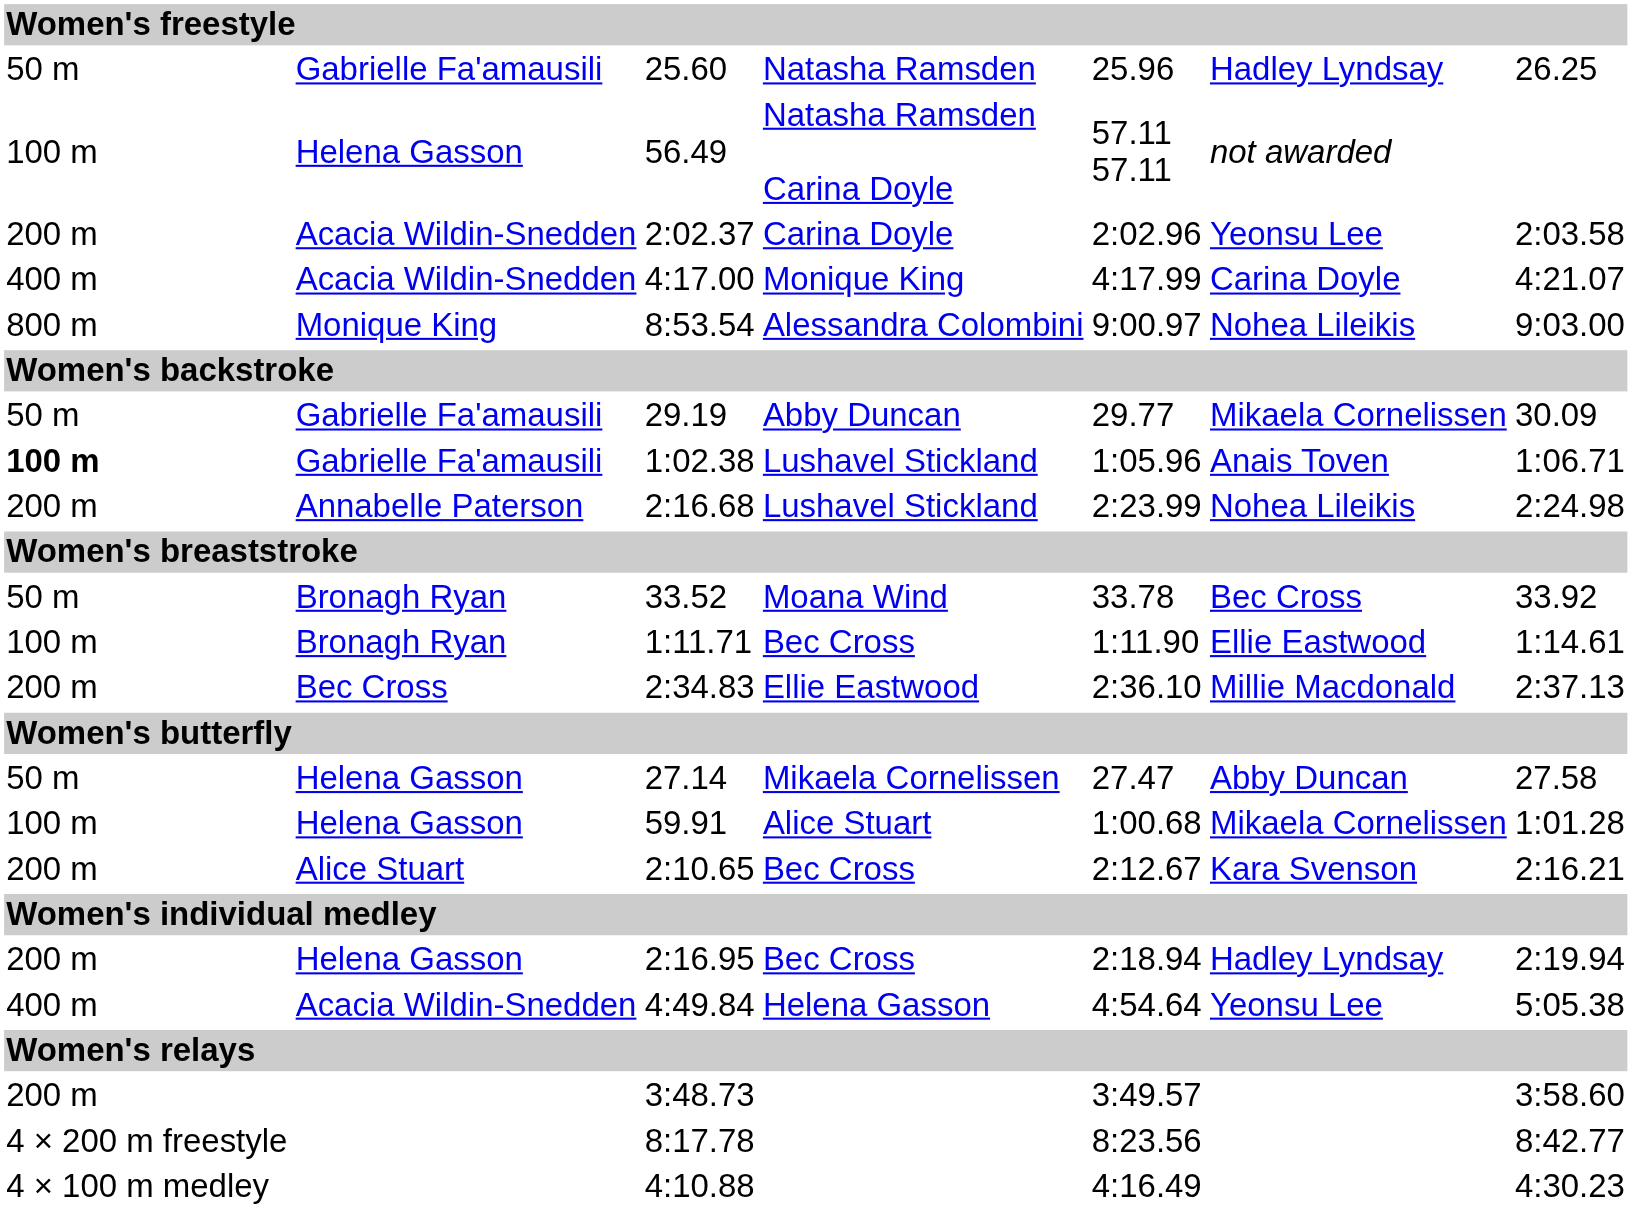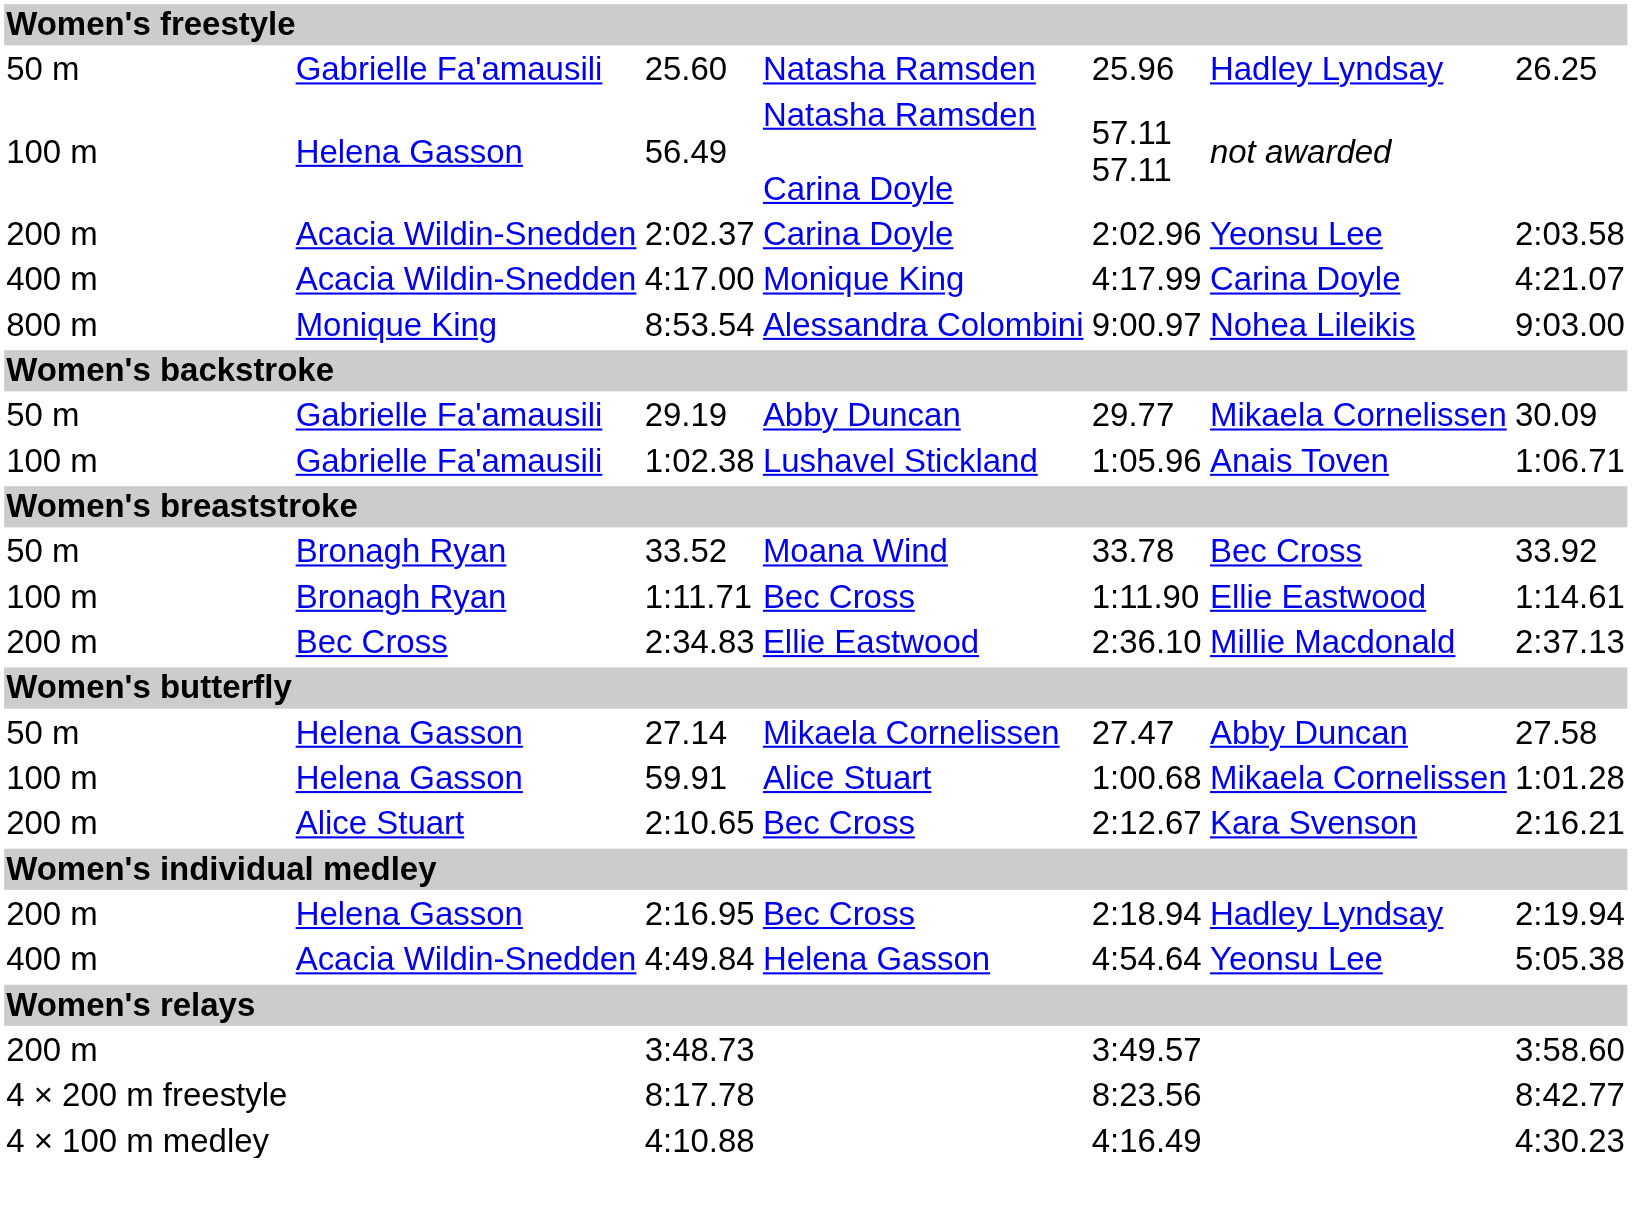 <table>
 <tr bgcolor="#cccccc">
 <td colspan=7><strong>Women's freestyle</strong></td>
 </tr>
 <tr>
 <td>50 m</td>
 <td><a href='#'>Gabrielle Fa'amausili</a> <br> </td>
 <td>25.60</td>
 <td><a href='#'>Natasha Ramsden</a> <br> </td>
 <td>25.96</td>
 <td><a href='#'>Hadley Lyndsay</a> <br> </td>
 <td>26.25</td>
 </tr>
 <tr>
 <td>100 m</td>
 <td><a href='#'>Helena Gasson</a> <br> </td>
 <td>56.49</td>
 <td><a href='#'>Natasha Ramsden</a> <br>  <br> <a href='#'>Carina Doyle</a> <br> </td>
 <td>57.11 <br> 57.11</td>
 <td><em>not awarded</em></td>
 <td></td>
 </tr>
 <tr>
 <td>200 m</td>
 <td><a href='#'>Acacia Wildin-Snedden</a> <br> </td>
 <td>2:02.37</td>
 <td><a href='#'>Carina Doyle</a> <br> </td>
 <td>2:02.96</td>
 <td><a href='#'>Yeonsu Lee</a> <br> </td>
 <td>2:03.58</td>
 </tr>
 <tr>
 <td>400 m</td>
 <td><a href='#'>Acacia Wildin-Snedden</a> <br> </td>
 <td>4:17.00</td>
 <td><a href='#'>Monique King</a> <br> </td>
 <td>4:17.99</td>
 <td><a href='#'>Carina Doyle</a> <br> </td>
 <td>4:21.07</td>
 </tr>
 <tr>
 <td>800 m</td>
 <td><a href='#'>Monique King</a> <br> </td>
 <td>8:53.54</td>
 <td><a href='#'>Alessandra Colombini</a> <br> </td>
 <td>9:00.97</td>
 <td><a href='#'>Nohea Lileikis</a> <br> </td>
 <td>9:03.00</td>
 </tr>
 <tr bgcolor="#cccccc">
 <td colspan=7><strong>Women's backstroke</strong></td>
 </tr>
 <tr>
 <td>50 m</td>
 <td><a href='#'>Gabrielle Fa'amausili</a> <br> </td>
 <td>29.19</td>
 <td><a href='#'>Abby Duncan</a> <br> </td>
 <td>29.77</td>
 <td><a href='#'>Mikaela Cornelissen</a> <br> </td>
 <td>30.09</td>
 </tr>
 <tr>
-<td><strong>100 m</strong></td>
+<td>100 m</td>
 <td><a href='#'>Gabrielle Fa'amausili</a> <br> </td>
 <td>1:02.38</td>
 <td><a href='#'>Lushavel Stickland</a> <br> </td>
 <td>1:05.96</td>
 <td><a href='#'>Anais Toven</a> <br> </td>
 <td>1:06.71</td>
-</tr>
-<tr>
-<td>200 m</td>
-<td><a href='#'>Annabelle Paterson</a> <br> </td>
-<td>2:16.68</td>
-<td><a href='#'>Lushavel Stickland</a> <br> </td>
-<td>2:23.99</td>
-<td><a href='#'>Nohea Lileikis</a> <br> </td>
-<td>2:24.98</td>
 </tr>
 <tr bgcolor="#cccccc">
 <td colspan=7><strong>Women's breaststroke</strong></td>
 </tr>
 <tr>
 <td>50 m</td>
 <td><a href='#'>Bronagh Ryan</a> <br> </td>
 <td>33.52</td>
 <td><a href='#'>Moana Wind</a> <br> </td>
 <td>33.78</td>
 <td><a href='#'>Bec Cross</a> <br> </td>
 <td>33.92</td>
 </tr>
 <tr>
 <td>100 m</td>
 <td><a href='#'>Bronagh Ryan</a> <br> </td>
 <td>1:11.71</td>
 <td><a href='#'>Bec Cross</a> <br> </td>
 <td>1:11.90</td>
 <td><a href='#'>Ellie Eastwood</a> <br> </td>
 <td>1:14.61</td>
 </tr>
 <tr>
 <td>200 m</td>
 <td><a href='#'>Bec Cross</a> <br> </td>
 <td>2:34.83</td>
 <td><a href='#'>Ellie Eastwood</a> <br> </td>
 <td>2:36.10</td>
 <td><a href='#'>Millie Macdonald</a> <br> </td>
 <td>2:37.13</td>
 </tr>
 <tr bgcolor="#cccccc">
 <td colspan=7><strong>Women's butterfly</strong></td>
 </tr>
 <tr>
 <td>50 m</td>
 <td><a href='#'>Helena Gasson</a> <br> </td>
 <td>27.14</td>
 <td><a href='#'>Mikaela Cornelissen</a> <br> </td>
 <td>27.47</td>
 <td><a href='#'>Abby Duncan</a> <br> </td>
 <td>27.58</td>
 </tr>
 <tr>
 <td>100 m</td>
 <td><a href='#'>Helena Gasson</a> <br> </td>
 <td>59.91</td>
 <td><a href='#'>Alice Stuart</a> <br> </td>
 <td>1:00.68</td>
 <td><a href='#'>Mikaela Cornelissen</a> <br> </td>
 <td>1:01.28</td>
 </tr>
 <tr>
 <td>200 m</td>
 <td><a href='#'>Alice Stuart</a> <br> </td>
 <td>2:10.65</td>
 <td><a href='#'>Bec Cross</a> <br> </td>
 <td>2:12.67</td>
 <td><a href='#'>Kara Svenson</a> <br> </td>
 <td>2:16.21</td>
 </tr>
 <tr bgcolor="#cccccc">
 <td colspan=7><strong>Women's individual medley</strong></td>
 </tr>
 <tr>
 <td>200 m</td>
 <td><a href='#'>Helena Gasson</a> <br> </td>
 <td>2:16.95</td>
 <td><a href='#'>Bec Cross</a> <br> </td>
 <td>2:18.94</td>
 <td><a href='#'>Hadley Lyndsay</a> <br> </td>
 <td>2:19.94</td>
 </tr>
 <tr>
 <td>400 m</td>
 <td><a href='#'>Acacia Wildin-Snedden</a> <br> </td>
 <td>4:49.84</td>
 <td><a href='#'>Helena Gasson</a> <br> </td>
 <td>4:54.64</td>
 <td><a href='#'>Yeonsu Lee</a> <br> </td>
 <td>5:05.38</td>
 </tr>
 <tr bgcolor="#cccccc">
 <td colspan=7><strong>Women's relays</strong></td>
 </tr>
 <tr>
 <td>200 m</td>
 <td valign=top></td>
 <td>3:48.73</td>
 <td valign=top></td>
 <td>3:49.57</td>
 <td valign=top></td>
 <td>3:58.60</td>
 </tr>
 <tr>
 <td>4 × 200 m freestyle</td>
 <td valign=top></td>
 <td>8:17.78</td>
 <td valign=top></td>
 <td>8:23.56</td>
 <td valign=top></td>
 <td>8:42.77</td>
 </tr>
 <tr>
 <td>4 × 100 m medley</td>
 <td valign=top></td>
 <td>4:10.88</td>
 <td valign=top></td>
 <td>4:16.49</td>
 <td valign=top></td>
 <td>4:30.23</td>
 </tr>
 </table>
